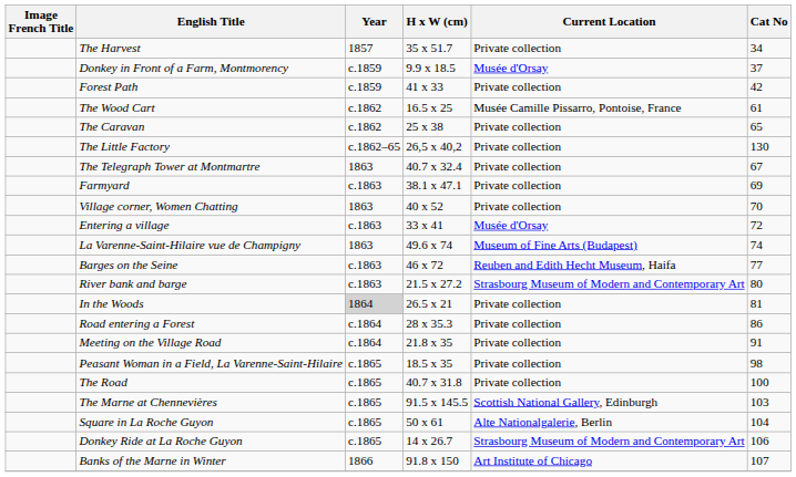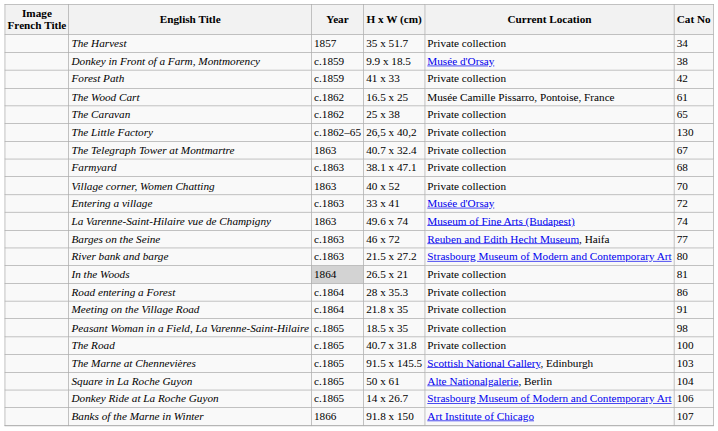 <table class="sortable wikitable" style="margin-left:0.5em; text-align:left">
 <tr>
 <th>Image<br>French Title</th>
 <th>English Title</th>
 <th>Year</th>
 <th>H x W (cm)</th>
 <th>Current Location</th>
 <th>Cat No</th>
 </tr>
 <tr>
 <td></td>
 <td><em>The Harvest</em></td>
 <td>1857</td>
 <td>35 x 51.7</td>
 <td>Private collection </td>
 <td>34</td>
 </tr>
 <tr>
 <td></td>
 <td><em>Donkey in Front of a Farm, Montmorency</em></td>
 <td>c.1859</td>
 <td>9.9 x 18.5</td>
 <td><a href='#'>Musée d'Orsay</a> </td>
-<td>37</td>
+<td>38</td>
 </tr>
 <tr>
 <td></td>
 <td><em>Forest Path</em></td>
 <td>c.1859</td>
 <td>41 x 33</td>
 <td>Private collection </td>
 <td>42</td>
 </tr>
 <tr>
 <td></td>
 <td><em>The Wood Cart</em></td>
 <td>c.1862</td>
 <td>16.5 x 25</td>
 <td>Musée Camille Pissarro, Pontoise, France </td>
 <td>61</td>
 </tr>
 <tr>
 <td></td>
 <td><em>The Caravan</em></td>
 <td>c.1862</td>
 <td>25 x 38</td>
 <td>Private collection </td>
 <td>65</td>
 </tr>
 <tr>
 <td></td>
 <td><em>The Little Factory</em></td>
 <td>c.1862–65</td>
 <td>26,5 x 40,2</td>
 <td>Private collection </td>
 <td>130</td>
 </tr>
 <tr>
 <td></td>
 <td><em>The Telegraph Tower at Montmartre</em></td>
 <td>1863</td>
 <td>40.7 x 32.4</td>
 <td>Private collection </td>
 <td>67</td>
 </tr>
 <tr>
 <td></td>
 <td><em>Farmyard</em></td>
 <td>c.1863</td>
 <td>38.1 x 47.1</td>
 <td>Private collection </td>
-<td>69</td>
+<td>68</td>
 </tr>
 <tr>
 <td></td>
 <td><em>Village corner, Women Chatting</em></td>
 <td>1863</td>
 <td>40 x 52</td>
 <td>Private collection </td>
 <td>70</td>
 </tr>
 <tr>
 <td></td>
 <td><em>Entering a village</em></td>
 <td>c.1863</td>
 <td>33 x 41</td>
 <td><a href='#'>Musée d'Orsay</a> </td>
 <td>72</td>
 </tr>
 <tr>
 <td></td>
 <td><em>La Varenne-Saint-Hilaire vue de Champigny</em></td>
 <td>1863</td>
 <td>49.6 x 74</td>
 <td><a href='#'>Museum of Fine Arts (Budapest)</a> </td>
 <td>74</td>
 </tr>
 <tr>
 <td></td>
 <td><em>Barges on the Seine</em></td>
 <td>c.1863</td>
 <td>46 x 72</td>
 <td><a href='#'>Reuben and Edith Hecht Museum</a>, Haifa </td>
 <td>77</td>
 </tr>
 <tr>
 <td></td>
 <td><em>River bank and barge</em></td>
 <td>c.1863</td>
 <td>21.5 x 27.2</td>
 <td><a href='#'>Strasbourg Museum of Modern and Contemporary Art</a></td>
 <td>80</td>
 </tr>
 <tr>
 <td></td>
 <td><em>In the Woods</em></td>
 <td style="background: lightgrey;">1864</td>
 <td>26.5 x 21</td>
 <td>Private collection </td>
 <td>81</td>
 </tr>
 <tr>
 <td></td>
 <td><em>Road entering a Forest</em></td>
 <td>c.1864</td>
 <td>28 x 35.3</td>
 <td>Private collection </td>
 <td>86</td>
 </tr>
 <tr>
 <td></td>
 <td><em>Meeting on the Village Road</em></td>
 <td>c.1864</td>
 <td>21.8 x 35</td>
 <td>Private collection </td>
 <td>91</td>
 </tr>
 <tr>
 <td></td>
 <td><em>Peasant Woman in a Field, La Varenne-Saint-Hilaire</em></td>
 <td>c.1865</td>
 <td>18.5 x 35</td>
 <td>Private collection </td>
 <td>98</td>
 </tr>
 <tr>
 <td></td>
 <td><em>The Road</em></td>
 <td>c.1865</td>
 <td>40.7 x 31.8</td>
 <td>Private collection </td>
 <td>100</td>
 </tr>
 <tr>
 <td></td>
 <td><em>The Marne at Chennevières</em></td>
 <td>c.1865</td>
 <td>91.5 x 145.5</td>
 <td><a href='#'>Scottish National Gallery</a>, Edinburgh </td>
 <td>103</td>
 </tr>
 <tr>
 <td></td>
 <td><em>Square in La Roche Guyon</em></td>
 <td>c.1865</td>
 <td>50 x 61</td>
 <td><a href='#'>Alte Nationalgalerie</a>, Berlin </td>
 <td>104</td>
 </tr>
 <tr>
 <td></td>
 <td><em>Donkey Ride at La Roche Guyon</em></td>
 <td>c.1865</td>
 <td>14 x 26.7</td>
 <td><a href='#'>Strasbourg Museum of Modern and Contemporary Art</a></td>
 <td>106</td>
 </tr>
 <tr>
 <td></td>
 <td><em>Banks of the Marne in Winter</em></td>
 <td>1866</td>
 <td>91.8 x 150</td>
 <td><a href='#'>Art Institute of Chicago</a> </td>
 <td>107</td>
 </tr>
 <tr>
 </tr>
 </table>
